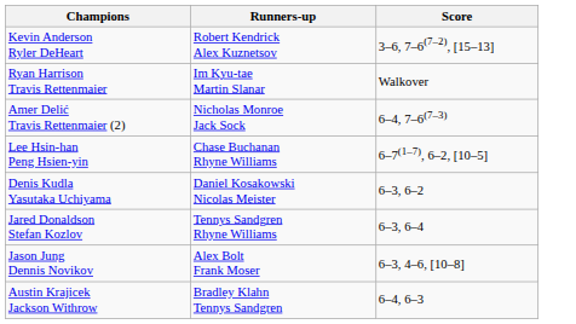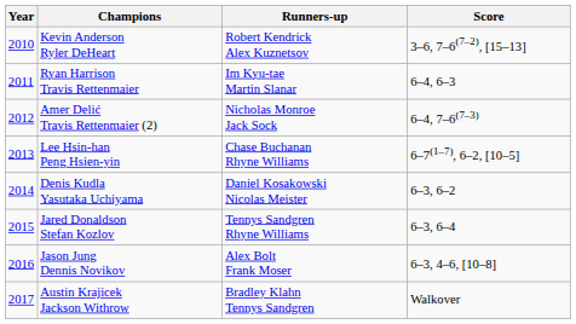 <table class="wikitable" style="font-size:90%">
 <tr>
+<th>Year</th>
 <th width="200">Champions</th>
 <th width="200">Runners-up</th>
 <th width="175">Score</th>
 </tr>
 <tr>
+<td><a href='#'>2010</a></td>
 <td> <a href='#'>Kevin Anderson</a> <br> <a href='#'>Ryler DeHeart</a></td>
 <td> <a href='#'>Robert Kendrick</a> <br>  <a href='#'>Alex Kuznetsov</a></td>
 <td>3–6, 7–6<sup>(7–2)</sup>, [15–13]</td>
 </tr>
 <tr>
+<td><a href='#'>2011</a></td>
 <td> <a href='#'>Ryan Harrison</a> <br>  <a href='#'>Travis Rettenmaier</a></td>
 <td> <a href='#'>Im Kyu-tae</a> <br> <a href='#'>Martin Slanar</a></td>
-<td>Walkover</td>
+<td>6–4, 6–3</td>
 </tr>
 <tr>
+<td><a href='#'>2012</a></td>
 <td> <a href='#'>Amer Delić</a> <br> <a href='#'>Travis Rettenmaier</a> (2)</td>
 <td> <a href='#'>Nicholas Monroe</a><br> <a href='#'>Jack Sock</a></td>
 <td>6–4, 7–6<sup>(7–3)</sup></td>
 </tr>
 <tr>
+<td><a href='#'>2013</a></td>
 <td> <a href='#'>Lee Hsin-han</a> <br> <a href='#'>Peng Hsien-yin</a></td>
 <td> <a href='#'>Chase Buchanan</a><br> <a href='#'>Rhyne Williams</a></td>
 <td>6–7<sup>(1–7)</sup>, 6–2, [10–5]</td>
 </tr>
 <tr>
+<td><a href='#'>2014</a></td>
 <td> <a href='#'>Denis Kudla</a><br> <a href='#'>Yasutaka Uchiyama</a></td>
 <td> <a href='#'>Daniel Kosakowski</a><br> <a href='#'>Nicolas Meister</a></td>
 <td>6–3, 6–2</td>
 </tr>
 <tr>
+<td><a href='#'>2015</a></td>
 <td> <a href='#'>Jared Donaldson</a><br> <a href='#'>Stefan Kozlov</a></td>
 <td> <a href='#'>Tennys Sandgren</a><br> <a href='#'>Rhyne Williams</a></td>
 <td>6–3, 6–4</td>
 </tr>
 <tr>
+<td><a href='#'>2016</a></td>
 <td> <a href='#'>Jason Jung</a><br> <a href='#'>Dennis Novikov</a></td>
 <td> <a href='#'>Alex Bolt</a><br> <a href='#'>Frank Moser</a></td>
 <td>6–3, 4–6, [10–8]</td>
 </tr>
 <tr>
+<td><a href='#'>2017</a></td>
 <td> <a href='#'>Austin Krajicek</a><br> <a href='#'>Jackson Withrow</a></td>
 <td> <a href='#'>Bradley Klahn</a><br> <a href='#'>Tennys Sandgren</a></td>
-<td>6–4, 6–3</td>
+<td>Walkover</td>
 </tr>
 </table>
